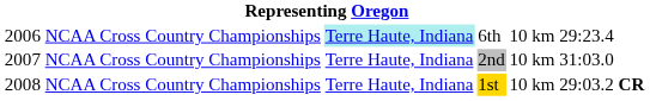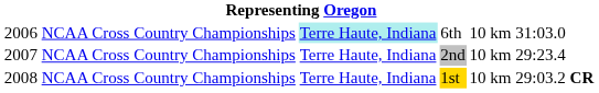 <table>
 <tr>
 <th colspan=7>Representing <a href='#'>Oregon</a></th>
 </tr>
 <tr>
 <td>2006</td>
 <td><a href='#'>NCAA Cross Country Championships</a></td>
 <td style="background: paleturquoise;"><a href='#'>Terre Haute, Indiana</a></td>
 <td>6th</td>
 <td>10 km</td>
-<td>29:23.4</td>
+<td>31:03.0</td>
 <td></td>
 </tr>
 <tr>
 <td>2007</td>
 <td><a href='#'>NCAA Cross Country Championships</a></td>
 <td><a href='#'>Terre Haute, Indiana</a></td>
 <td bgcolor=silver>2nd</td>
 <td>10 km</td>
-<td>31:03.0</td>
+<td>29:23.4</td>
 <td></td>
 </tr>
 <tr>
 <td>2008</td>
 <td><a href='#'>NCAA Cross Country Championships</a></td>
 <td><a href='#'>Terre Haute, Indiana</a></td>
 <td bgcolor=gold>1st</td>
 <td>10 km</td>
 <td>29:03.2 <strong>CR</strong></td>
 <td></td>
 </tr>
 </table>
